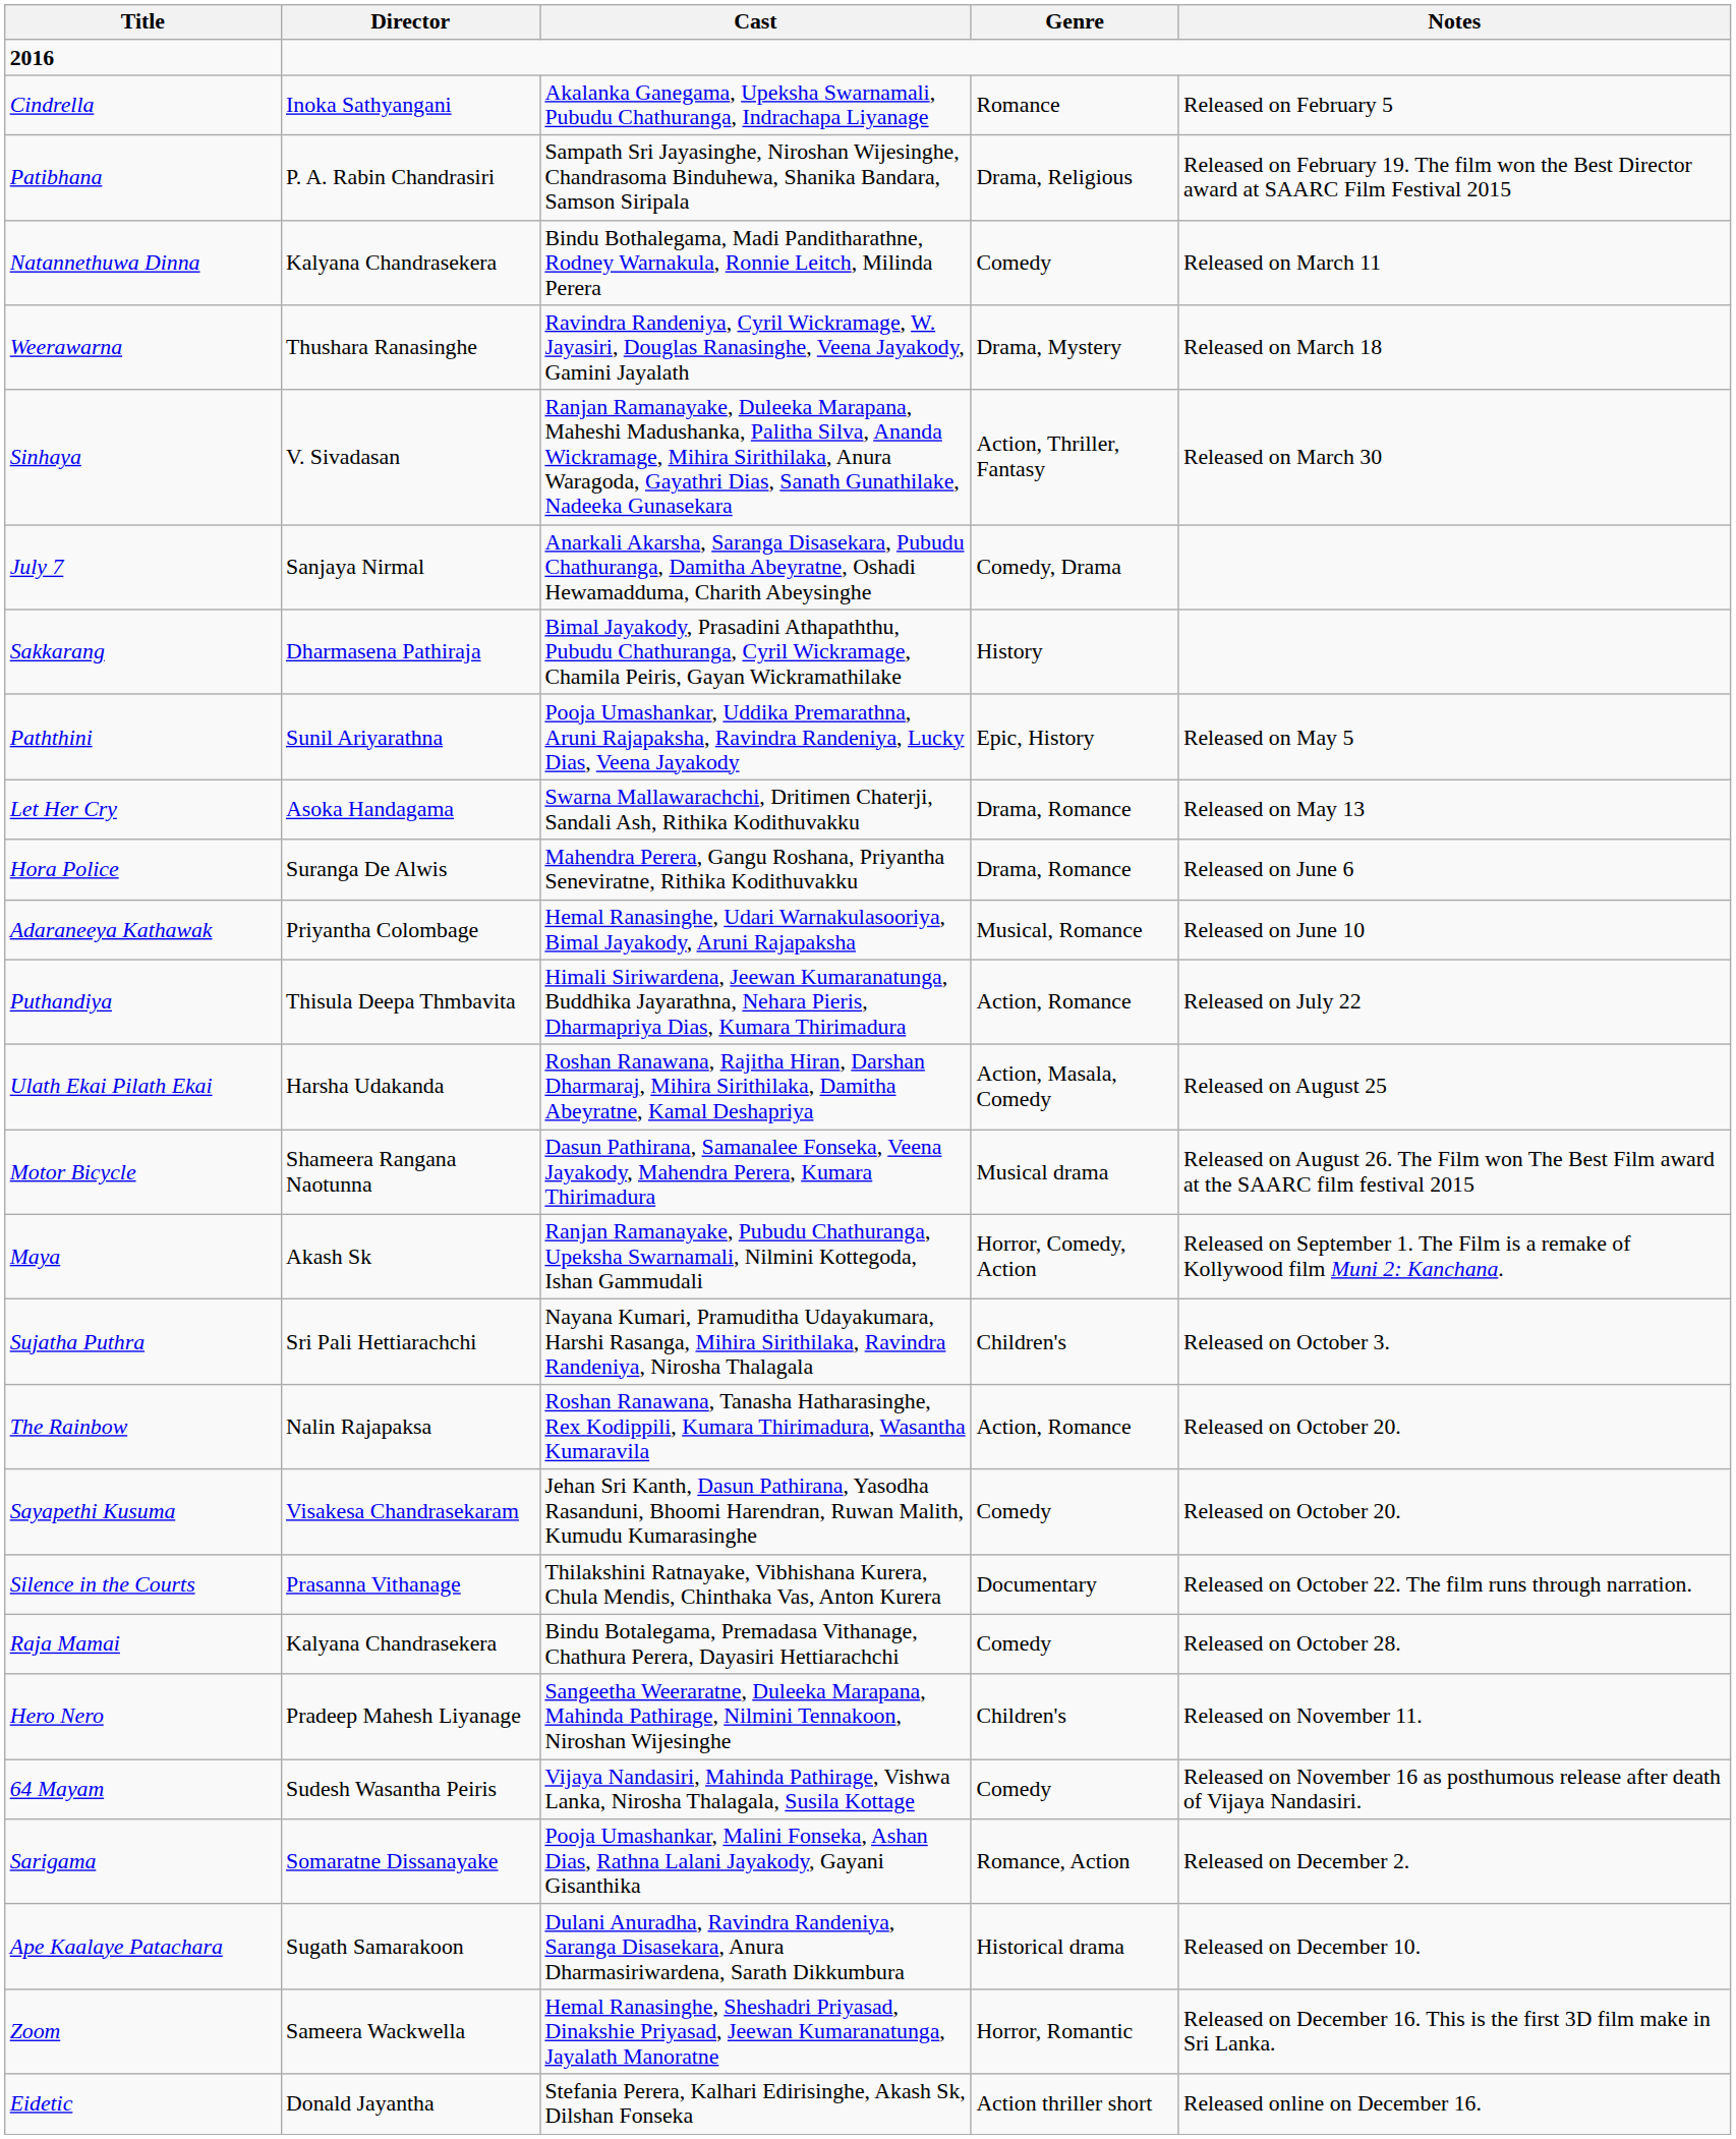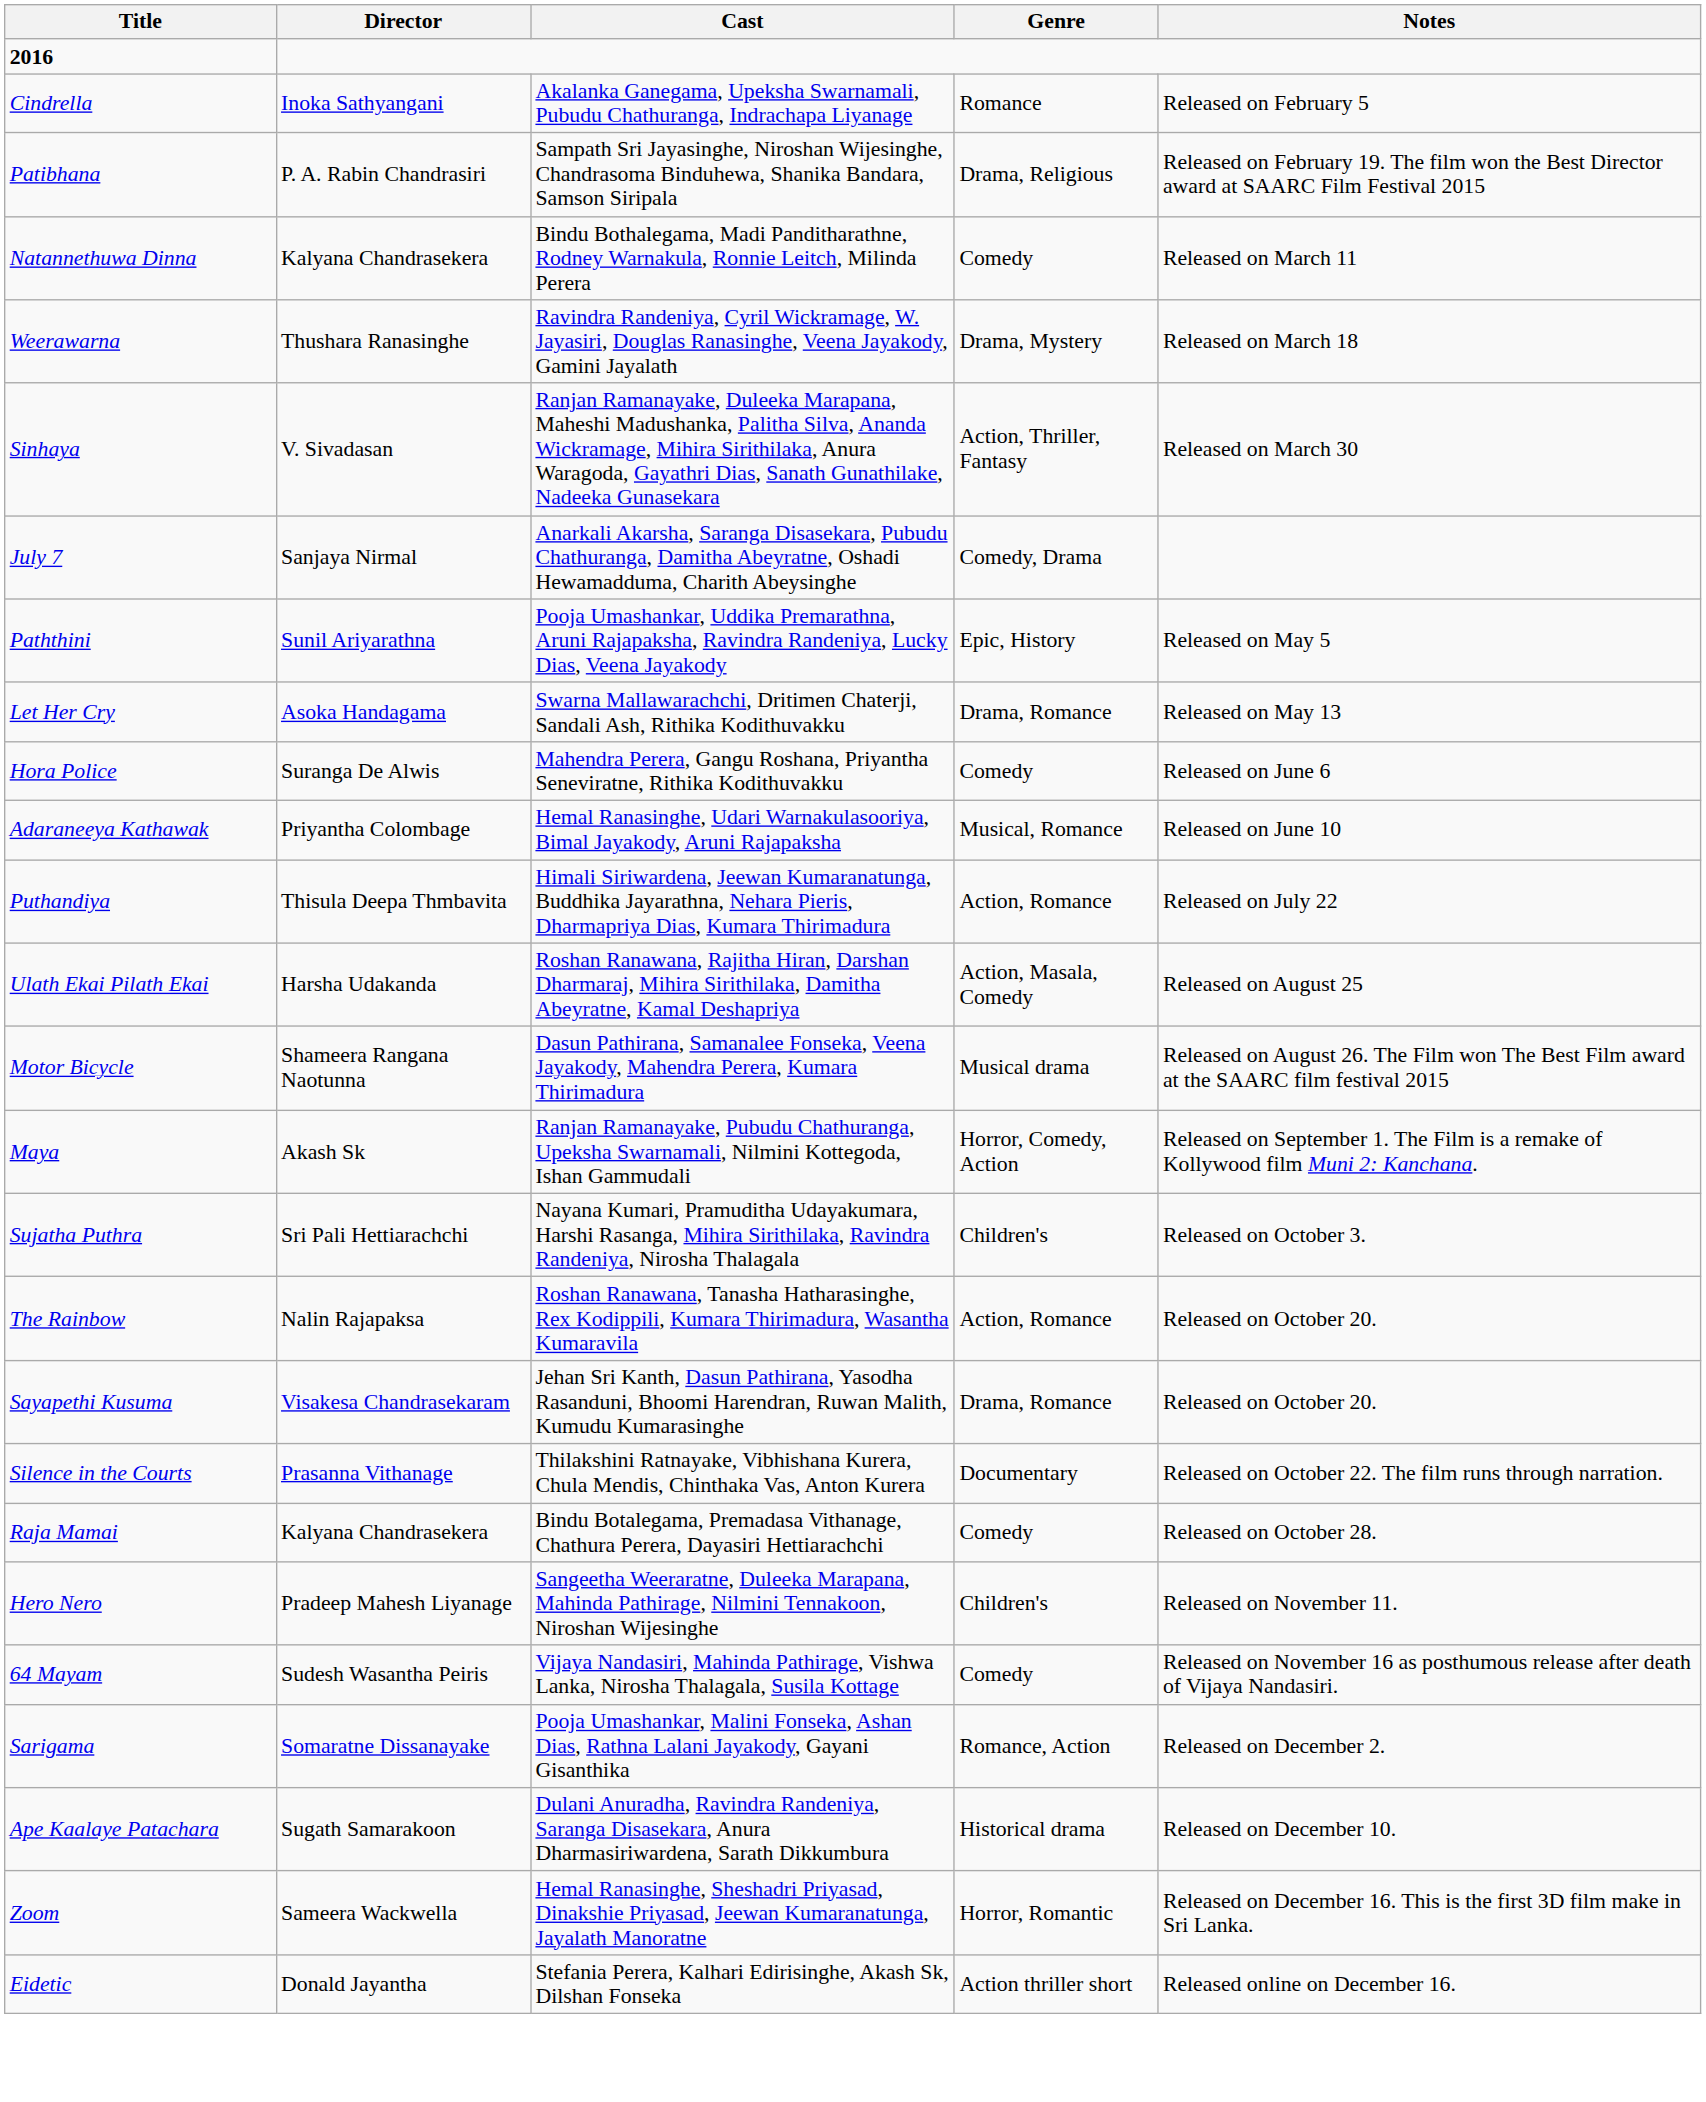 <table class="wikitable">
 <tr>
 <th width=16%>Title</th>
 <th width=15%>Director</th>
 <th width=25%>Cast</th>
 <th width=12%>Genre</th>
 <th width=32%>Notes</th>
 </tr>
 <tr>
 <td><strong>2016</strong></td>
 </tr>
 <tr>
 <td><em><a href='#'>Cindrella</a></em></td>
 <td><a href='#'>Inoka Sathyangani</a></td>
 <td><a href='#'>Akalanka Ganegama</a>, <a href='#'>Upeksha Swarnamali</a>, <a href='#'>Pubudu Chathuranga</a>, <a href='#'>Indrachapa Liyanage</a></td>
 <td>Romance</td>
 <td>Released on February 5</td>
 </tr>
 <tr>
 <td><em><a href='#'>Patibhana</a></em></td>
 <td>P. A. Rabin Chandrasiri</td>
 <td>Sampath Sri Jayasinghe, Niroshan Wijesinghe, Chandrasoma Binduhewa, Shanika Bandara, Samson Siripala</td>
 <td>Drama, Religious</td>
 <td>Released on February 19. The film won the Best Director award at SAARC Film Festival 2015</td>
 </tr>
 <tr>
 <td><em><a href='#'>Natannethuwa Dinna</a></em></td>
 <td>Kalyana Chandrasekera</td>
 <td>Bindu Bothalegama, Madi Panditharathne, <a href='#'>Rodney Warnakula</a>, <a href='#'>Ronnie Leitch</a>, Milinda Perera</td>
 <td>Comedy</td>
 <td>Released on March 11</td>
 </tr>
 <tr>
 <td><em><a href='#'>Weerawarna</a></em></td>
 <td>Thushara Ranasinghe</td>
 <td><a href='#'>Ravindra Randeniya</a>, <a href='#'>Cyril Wickramage</a>, <a href='#'>W. Jayasiri</a>, <a href='#'>Douglas Ranasinghe</a>, <a href='#'>Veena Jayakody</a>, Gamini Jayalath</td>
 <td>Drama, Mystery</td>
 <td>Released on March 18</td>
 </tr>
 <tr>
 <td><em><a href='#'>Sinhaya</a></em></td>
 <td>V. Sivadasan</td>
 <td><a href='#'>Ranjan Ramanayake</a>, <a href='#'>Duleeka Marapana</a>, Maheshi Madushanka, <a href='#'>Palitha Silva</a>, <a href='#'>Ananda Wickramage</a>, <a href='#'>Mihira Sirithilaka</a>, Anura Waragoda, <a href='#'>Gayathri Dias</a>, <a href='#'>Sanath Gunathilake</a>, <a href='#'>Nadeeka Gunasekara</a></td>
 <td>Action, Thriller, Fantasy</td>
 <td>Released on March 30</td>
 </tr>
 <tr>
 <td><em><a href='#'>July 7</a></em></td>
 <td>Sanjaya Nirmal</td>
 <td><a href='#'>Anarkali Akarsha</a>, <a href='#'>Saranga Disasekara</a>, <a href='#'>Pubudu Chathuranga</a>, <a href='#'>Damitha Abeyratne</a>, Oshadi Hewamadduma, Charith Abeysinghe</td>
 <td>Comedy, Drama</td>
 <td></td>
 </tr>
 <tr>
-<td><em><a href='#'>Sakkarang</a></em></td>
-<td><a href='#'>Dharmasena Pathiraja</a></td>
-<td><a href='#'>Bimal Jayakody</a>, Prasadini Athapaththu, <a href='#'>Pubudu Chathuranga</a>, <a href='#'>Cyril Wickramage</a>, Chamila Peiris, Gayan Wickramathilake</td>
-<td>History</td>
-<td></td>
-</tr>
-<tr>
 <td><em><a href='#'>Paththini</a></em></td>
 <td><a href='#'>Sunil Ariyarathna</a></td>
 <td><a href='#'>Pooja Umashankar</a>, <a href='#'>Uddika Premarathna</a>, <a href='#'>Aruni Rajapaksha</a>, <a href='#'>Ravindra Randeniya</a>, <a href='#'>Lucky Dias</a>, <a href='#'>Veena Jayakody</a></td>
 <td>Epic, History</td>
 <td>Released on May 5</td>
 </tr>
 <tr>
 <td><em><a href='#'>Let Her Cry</a></em></td>
 <td><a href='#'>Asoka Handagama</a></td>
 <td><a href='#'>Swarna Mallawarachchi</a>, Dritimen Chaterji, Sandali Ash, Rithika Kodithuvakku</td>
 <td>Drama, Romance</td>
 <td>Released on May 13</td>
 </tr>
 <tr>
 <td><em><a href='#'>Hora Police</a></em></td>
 <td>Suranga De Alwis</td>
 <td><a href='#'>Mahendra Perera</a>, Gangu Roshana, Priyantha Seneviratne, Rithika Kodithuvakku</td>
-<td>Drama, Romance</td>
+<td>Comedy</td>
 <td>Released on June 6</td>
 </tr>
 <tr>
 <td><em><a href='#'>Adaraneeya Kathawak</a></em></td>
 <td>Priyantha Colombage</td>
 <td><a href='#'>Hemal Ranasinghe</a>, <a href='#'>Udari Warnakulasooriya</a>, <a href='#'>Bimal Jayakody</a>, <a href='#'>Aruni Rajapaksha</a></td>
 <td>Musical, Romance</td>
 <td>Released on June 10</td>
 </tr>
 <tr>
 <td><em><a href='#'>Puthandiya</a></em></td>
 <td>Thisula Deepa Thmbavita</td>
 <td><a href='#'>Himali Siriwardena</a>, <a href='#'>Jeewan Kumaranatunga</a>, Buddhika Jayarathna, <a href='#'>Nehara Pieris</a>, <a href='#'>Dharmapriya Dias</a>, <a href='#'>Kumara Thirimadura</a></td>
 <td>Action, Romance</td>
 <td>Released on July 22</td>
 </tr>
 <tr>
 <td><em><a href='#'>Ulath Ekai Pilath Ekai</a></em></td>
 <td>Harsha Udakanda</td>
 <td><a href='#'>Roshan Ranawana</a>, <a href='#'>Rajitha Hiran</a>, <a href='#'>Darshan Dharmaraj</a>, <a href='#'>Mihira Sirithilaka</a>, <a href='#'>Damitha Abeyratne</a>, <a href='#'>Kamal Deshapriya</a></td>
 <td>Action, Masala, Comedy</td>
 <td>Released on August 25</td>
 </tr>
 <tr>
 <td><em><a href='#'>Motor Bicycle</a></em></td>
 <td>Shameera Rangana Naotunna</td>
 <td><a href='#'>Dasun Pathirana</a>, <a href='#'>Samanalee Fonseka</a>, <a href='#'>Veena Jayakody</a>, <a href='#'>Mahendra Perera</a>, <a href='#'>Kumara Thirimadura</a></td>
 <td>Musical drama</td>
 <td>Released on August 26. The Film won The Best Film award at the SAARC film festival 2015</td>
 </tr>
 <tr>
 <td><em><a href='#'>Maya</a></em></td>
 <td>Akash Sk</td>
 <td><a href='#'>Ranjan Ramanayake</a>, <a href='#'>Pubudu Chathuranga</a>, <a href='#'>Upeksha Swarnamali</a>, Nilmini Kottegoda, Ishan Gammudali</td>
 <td>Horror, Comedy, Action</td>
 <td>Released on September 1. The Film is a remake of Kollywood film <em><a href='#'>Muni 2: Kanchana</a></em>.</td>
 </tr>
 <tr>
 <td><em><a href='#'>Sujatha Puthra</a></em></td>
 <td>Sri Pali Hettiarachchi</td>
 <td>Nayana Kumari, Pramuditha Udayakumara, Harshi Rasanga, <a href='#'>Mihira Sirithilaka</a>, <a href='#'>Ravindra Randeniya</a>, Nirosha Thalagala</td>
 <td>Children's</td>
 <td>Released on October 3.</td>
 </tr>
 <tr>
 <td><em><a href='#'>The Rainbow</a></em></td>
 <td>Nalin Rajapaksa</td>
 <td><a href='#'>Roshan Ranawana</a>, Tanasha Hatharasinghe, <a href='#'>Rex Kodippili</a>, <a href='#'>Kumara Thirimadura</a>, <a href='#'>Wasantha Kumaravila</a></td>
 <td>Action, Romance</td>
 <td>Released on October 20.</td>
 </tr>
 <tr>
 <td><em><a href='#'>Sayapethi Kusuma</a></em></td>
 <td><a href='#'>Visakesa Chandrasekaram</a></td>
 <td>Jehan Sri Kanth, <a href='#'>Dasun Pathirana</a>, Yasodha Rasanduni, Bhoomi Harendran, Ruwan Malith, Kumudu Kumarasinghe</td>
-<td>Comedy</td>
+<td>Drama, Romance</td>
 <td>Released on October 20.</td>
 </tr>
 <tr>
 <td><em><a href='#'>Silence in the Courts</a></em></td>
 <td><a href='#'>Prasanna Vithanage</a></td>
 <td>Thilakshini Ratnayake, Vibhishana Kurera, Chula Mendis, Chinthaka Vas, Anton Kurera</td>
 <td>Documentary</td>
 <td>Released on October 22. The film runs through narration.</td>
 </tr>
 <tr>
 <td><em><a href='#'>Raja Mamai</a></em></td>
 <td>Kalyana Chandrasekera</td>
 <td>Bindu Botalegama, Premadasa Vithanage, Chathura Perera, Dayasiri Hettiarachchi</td>
 <td>Comedy</td>
 <td>Released on October 28.</td>
 </tr>
 <tr>
 <td><em><a href='#'>Hero Nero</a></em></td>
 <td>Pradeep Mahesh Liyanage</td>
 <td><a href='#'>Sangeetha Weeraratne</a>, <a href='#'>Duleeka Marapana</a>, <a href='#'>Mahinda Pathirage</a>, <a href='#'>Nilmini Tennakoon</a>, Niroshan Wijesinghe</td>
 <td>Children's</td>
 <td>Released on November 11.</td>
 </tr>
 <tr>
 <td><em><a href='#'>64 Mayam</a></em></td>
 <td>Sudesh Wasantha Peiris</td>
 <td><a href='#'>Vijaya Nandasiri</a>, <a href='#'>Mahinda Pathirage</a>, Vishwa Lanka, Nirosha Thalagala, <a href='#'>Susila Kottage</a></td>
 <td>Comedy</td>
 <td>Released on November 16 as posthumous release after death of Vijaya Nandasiri.</td>
 </tr>
 <tr>
 <td><em><a href='#'>Sarigama</a></em></td>
 <td><a href='#'>Somaratne Dissanayake</a></td>
 <td><a href='#'>Pooja Umashankar</a>, <a href='#'>Malini Fonseka</a>, <a href='#'>Ashan Dias</a>, <a href='#'>Rathna Lalani Jayakody</a>, Gayani Gisanthika</td>
 <td>Romance, Action</td>
 <td>Released on December 2.</td>
 </tr>
 <tr>
 <td><em><a href='#'>Ape Kaalaye Patachara</a></em></td>
 <td>Sugath Samarakoon</td>
 <td><a href='#'>Dulani Anuradha</a>, <a href='#'>Ravindra Randeniya</a>, <a href='#'>Saranga Disasekara</a>, Anura Dharmasiriwardena, Sarath Dikkumbura</td>
 <td>Historical drama</td>
 <td>Released on December 10.</td>
 </tr>
 <tr>
 <td><em><a href='#'>Zoom</a></em></td>
 <td>Sameera Wackwella</td>
 <td><a href='#'>Hemal Ranasinghe</a>, <a href='#'>Sheshadri Priyasad</a>, <a href='#'>Dinakshie Priyasad</a>, <a href='#'>Jeewan Kumaranatunga</a>, <a href='#'>Jayalath Manoratne</a></td>
 <td>Horror, Romantic</td>
 <td>Released on December 16. This is the first 3D film make in Sri Lanka.</td>
 </tr>
 <tr>
 <td><em><a href='#'>Eidetic</a></em></td>
 <td>Donald Jayantha</td>
 <td>Stefania Perera, Kalhari Edirisinghe, Akash Sk, Dilshan Fonseka</td>
 <td>Action thriller short</td>
 <td>Released online on December 16.</td>
 </tr>
 </table>
